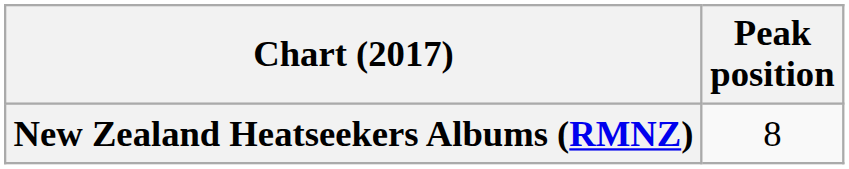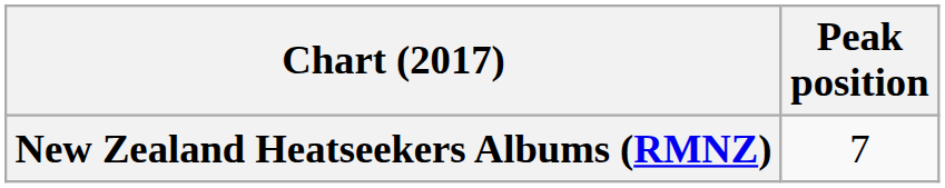 <table class="wikitable sortable plainrowheaders" style="text-align:center">
 <tr>
 <th scope="col">Chart (2017)</th>
 <th scope="col">Peak<br> position</th>
 </tr>
 <tr>
 <th scope="row">New Zealand Heatseekers Albums (<a href='#'>RMNZ</a>)</th>
-<td>8</td>
+<td>7</td>
 </tr>
 </table>
